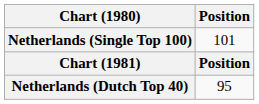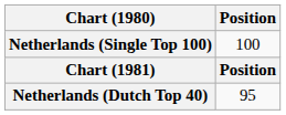 <table class="wikitable plainrowheaders" style="text-align:center">
 <tr>
 <th>Chart (1980)</th>
 <th>Position</th>
 </tr>
 <tr>
 <th scope="row">Netherlands (Single Top 100)</th>
-<td>101</td>
+<td>100</td>
 </tr>
 <tr>
 <th>Chart (1981)</th>
 <th>Position</th>
 </tr>
 <tr>
 <th scope="row">Netherlands (Dutch Top 40)</th>
 <td>95</td>
 </tr>
 </table>
